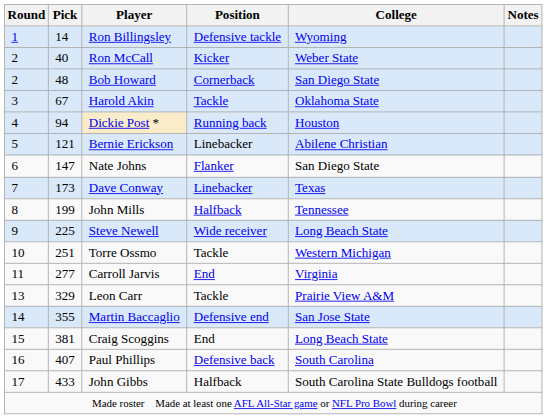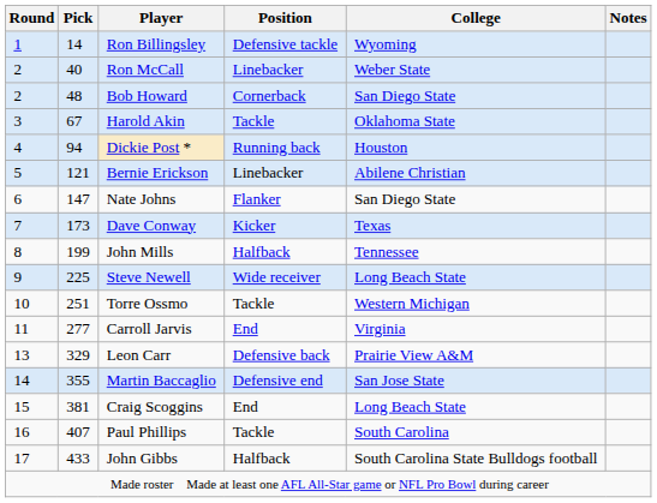 <table class="wikitable" style="font-size:95%;">
 <tr>
 <th scope=column>Round</th>
 <th scope=column>Pick</th>
 <th scope=column>Player</th>
 <th scope=column>Position</th>
 <th scope=column>College</th>
 <th scope=column>Notes</th>
 </tr>
 <tr>
 <td style="padding-left: 0.5em; padding-right: 0.5em; background: #d9e9f9;"><a href='#'>1</a></td>
 <td style="padding-left: 0.5em; padding-right: 0.5em; background: #d9e9f9;">14</td>
 <td style="padding-left: 0.5em; padding-right: 0.5em; background: #d9e9f9;"><a href='#'>Ron Billingsley</a></td>
 <td style="padding-left: 0.5em; padding-right: 0.5em; background: #d9e9f9;"><a href='#'>Defensive tackle</a></td>
 <td style="padding-left: 0.5em; padding-right: 0.5em; background: #d9e9f9;"><a href='#'>Wyoming</a></td>
 <td style="padding-left: 0.5em; padding-right: 0.75em; background: #d9e9f9;"></td>
 </tr>
 <tr>
 <td style="padding-left: 0.5em; padding-right: 0.5em; background: #d9e9f9;">2</td>
 <td style="padding-left: 0.5em; padding-right: 0.5em; background: #d9e9f9;">40</td>
 <td style="padding-left: 0.5em; padding-right: 0.5em; background: #d9e9f9;"><a href='#'>Ron McCall</a></td>
-<td style="padding-left: 0.5em; padding-right: 0.5em; background: #d9e9f9;"><a href='#'>Kicker</a></td>
+<td style="padding-left: 0.5em; padding-right: 0.5em; background: #d9e9f9;"><a href='#'>Linebacker</a></td>
 <td style="padding-left: 0.5em; padding-right: 0.5em; background: #d9e9f9;"><a href='#'>Weber State</a></td>
 <td style="padding-left: 0.5em; padding-right: 0.75em; background: #d9e9f9;"></td>
 </tr>
 <tr>
 <td style="padding-left: 0.5em; padding-right: 0.5em; background: #d9e9f9;">2</td>
 <td style="padding-left: 0.5em; padding-right: 0.5em; background: #d9e9f9;">48</td>
 <td style="padding-left: 0.5em; padding-right: 0.5em; background: #d9e9f9;"><a href='#'>Bob Howard</a></td>
 <td style="padding-left: 0.5em; padding-right: 0.5em; background: #d9e9f9;"><a href='#'>Cornerback</a></td>
 <td style="padding-left: 0.5em; padding-right: 0.5em; background: #d9e9f9;"><a href='#'>San Diego State</a></td>
 <td style="padding-left: 0.5em; padding-right: 0.75em; background: #d9e9f9;"></td>
 </tr>
 <tr>
 <td style="padding-left: 0.5em; padding-right: 0.5em; background: #d9e9f9;">3</td>
 <td style="padding-left: 0.5em; padding-right: 0.5em; background: #d9e9f9;">67</td>
 <td style="padding-left: 0.5em; padding-right: 0.5em; background: #d9e9f9;"><a href='#'>Harold Akin</a></td>
 <td style="padding-left: 0.5em; padding-right: 0.5em; background: #d9e9f9;"><a href='#'>Tackle</a></td>
 <td style="padding-left: 0.5em; padding-right: 0.5em; background: #d9e9f9;"><a href='#'>Oklahoma State</a></td>
 <td style="padding-left: 0.5em; padding-right: 0.75em; background: #d9e9f9;"></td>
 </tr>
 <tr>
 <td style="padding-left: 0.5em; padding-right: 0.5em; background: #d9e9f9;">4</td>
 <td style="padding-left: 0.5em; padding-right: 0.5em; background: #d9e9f9;">94</td>
 <td style="padding-left: 0.5em; padding-right: 0.5em; background: #faecc8;"><a href='#'>Dickie Post</a> *</td>
 <td style="padding-left: 0.5em; padding-right: 0.5em; background: #d9e9f9;"><a href='#'>Running back</a></td>
 <td style="padding-left: 0.5em; padding-right: 0.5em; background: #d9e9f9;"><a href='#'>Houston</a></td>
 <td style="padding-left: 0.5em; padding-right: 0.75em; background: #d9e9f9;"></td>
 </tr>
 <tr>
 <td style="padding-left: 0.5em; padding-right: 0.5em; background: #d9e9f9;">5</td>
 <td style="padding-left: 0.5em; padding-right: 0.5em; background: #d9e9f9;">121</td>
 <td style="padding-left: 0.5em; padding-right: 0.5em; background: #d9e9f9;"><a href='#'>Bernie Erickson</a></td>
 <td style="padding-left: 0.5em; padding-right: 0.5em; background: #d9e9f9;">Linebacker</td>
 <td style="padding-left: 0.5em; padding-right: 0.5em; background: #d9e9f9;"><a href='#'>Abilene Christian</a></td>
 <td style="padding-left: 0.5em; padding-right: 0.75em; background: #d9e9f9;"></td>
 </tr>
 <tr>
 <td style="padding-left: 0.5em; padding-right: 0.5em;">6</td>
 <td style="padding-left: 0.5em; padding-right: 0.5em;">147</td>
 <td style="padding-left: 0.5em; padding-right: 0.5em;">Nate Johns</td>
 <td style="padding-left: 0.5em; padding-right: 0.5em;"><a href='#'>Flanker</a></td>
 <td style="padding-left: 0.5em; padding-right: 0.5em;">San Diego State</td>
 <td style="padding-left: 0.5em; padding-right: 0.75em;"></td>
 </tr>
 <tr>
 <td style="padding-left: 0.5em; padding-right: 0.5em; background: #d9e9f9;">7</td>
 <td style="padding-left: 0.5em; padding-right: 0.5em; background: #d9e9f9;">173</td>
 <td style="padding-left: 0.5em; padding-right: 0.5em; background: #d9e9f9;"><a href='#'>Dave Conway</a></td>
-<td style="padding-left: 0.5em; padding-right: 0.5em; background: #d9e9f9;"><a href='#'>Linebacker</a></td>
+<td style="padding-left: 0.5em; padding-right: 0.5em; background: #d9e9f9;"><a href='#'>Kicker</a></td>
 <td style="padding-left: 0.5em; padding-right: 0.5em; background: #d9e9f9;"><a href='#'>Texas</a></td>
 <td style="padding-left: 0.5em; padding-right: 0.75em; background: #d9e9f9;"></td>
 </tr>
 <tr>
 <td style="padding-left: 0.5em; padding-right: 0.5em;">8</td>
 <td style="padding-left: 0.5em; padding-right: 0.5em;">199</td>
 <td style="padding-left: 0.5em; padding-right: 0.5em;">John Mills</td>
 <td style="padding-left: 0.5em; padding-right: 0.5em;"><a href='#'>Halfback</a></td>
 <td style="padding-left: 0.5em; padding-right: 0.5em;"><a href='#'>Tennessee</a></td>
 <td style="padding-left: 0.5em; padding-right: 0.75em;"></td>
 </tr>
 <tr>
 <td style="padding-left: 0.5em; padding-right: 0.5em; background: #d9e9f9;">9</td>
 <td style="padding-left: 0.5em; padding-right: 0.5em; background: #d9e9f9;">225</td>
 <td style="padding-left: 0.5em; padding-right: 0.5em; background: #d9e9f9;"><a href='#'>Steve Newell</a></td>
 <td style="padding-left: 0.5em; padding-right: 0.5em; background: #d9e9f9;"><a href='#'>Wide receiver</a></td>
 <td style="padding-left: 0.5em; padding-right: 0.5em; background: #d9e9f9;"><a href='#'>Long Beach State</a></td>
 <td style="padding-left: 0.5em; padding-right: 0.75em; background: #d9e9f9;"></td>
 </tr>
 <tr>
 <td style="padding-left: 0.5em; padding-right: 0.5em;">10</td>
 <td style="padding-left: 0.5em; padding-right: 0.5em;">251</td>
 <td style="padding-left: 0.5em; padding-right: 0.5em;">Torre Ossmo</td>
 <td style="padding-left: 0.5em; padding-right: 0.5em;">Tackle</td>
 <td style="padding-left: 0.5em; padding-right: 0.5em;"><a href='#'>Western Michigan</a></td>
 <td style="padding-left: 0.5em; padding-right: 0.75em;"></td>
 </tr>
 <tr>
 <td style="padding-left: 0.5em; padding-right: 0.5em;">11</td>
 <td style="padding-left: 0.5em; padding-right: 0.5em;">277</td>
 <td style="padding-left: 0.5em; padding-right: 0.5em;">Carroll Jarvis</td>
 <td style="padding-left: 0.5em; padding-right: 0.5em;"><a href='#'>End</a></td>
 <td style="padding-left: 0.5em; padding-right: 0.5em;"><a href='#'>Virginia</a></td>
 <td style="padding-left: 0.5em; padding-right: 0.75em;"></td>
 </tr>
 <tr>
 <td style="padding-left: 0.5em; padding-right: 0.5em;">13</td>
 <td style="padding-left: 0.5em; padding-right: 0.5em;">329</td>
 <td style="padding-left: 0.5em; padding-right: 0.5em;">Leon Carr</td>
-<td style="padding-left: 0.5em; padding-right: 0.5em;">Tackle</td>
+<td style="padding-left: 0.5em; padding-right: 0.5em;"><a href='#'>Defensive back</a></td>
 <td style="padding-left: 0.5em; padding-right: 0.5em;"><a href='#'>Prairie View A&M</a></td>
 <td style="padding-left: 0.5em; padding-right: 0.75em;"></td>
 </tr>
 <tr>
 <td style="padding-left: 0.5em; padding-right: 0.5em; background: #d9e9f9;">14</td>
 <td style="padding-left: 0.5em; padding-right: 0.5em; background: #d9e9f9;">355</td>
 <td style="padding-left: 0.5em; padding-right: 0.5em; background: #d9e9f9;"><a href='#'>Martin Baccaglio</a></td>
 <td style="padding-left: 0.5em; padding-right: 0.5em; background: #d9e9f9;"><a href='#'>Defensive end</a></td>
 <td style="padding-left: 0.5em; padding-right: 0.5em; background: #d9e9f9;"><a href='#'>San Jose State</a></td>
 <td style="padding-left: 0.5em; padding-right: 0.75em; background: #d9e9f9;"></td>
 </tr>
 <tr>
 <td style="padding-left: 0.5em; padding-right: 0.5em;">15</td>
 <td style="padding-left: 0.5em; padding-right: 0.5em;">381</td>
 <td style="padding-left: 0.5em; padding-right: 0.5em;">Craig Scoggins</td>
 <td style="padding-left: 0.5em; padding-right: 0.5em;">End</td>
 <td style="padding-left: 0.5em; padding-right: 0.5em;"><a href='#'>Long Beach State</a></td>
 <td style="padding-left: 0.5em; padding-right: 0.75em;"></td>
 </tr>
 <tr>
 <td style="padding-left: 0.5em; padding-right: 0.5em;">16</td>
 <td style="padding-left: 0.5em; padding-right: 0.5em;">407</td>
 <td style="padding-left: 0.5em; padding-right: 0.5em;">Paul Phillips</td>
-<td style="padding-left: 0.5em; padding-right: 0.5em;"><a href='#'>Defensive back</a></td>
+<td style="padding-left: 0.5em; padding-right: 0.5em;">Tackle</td>
 <td style="padding-left: 0.5em; padding-right: 0.5em;"><a href='#'>South Carolina</a></td>
 <td style="padding-left: 0.5em; padding-right: 0.75em;"></td>
 </tr>
 <tr>
 <td style="padding-left: 0.5em; padding-right: 0.5em;">17</td>
 <td style="padding-left: 0.5em; padding-right: 0.5em;">433</td>
 <td style="padding-left: 0.5em; padding-right: 0.5em;">John Gibbs</td>
 <td style="padding-left: 0.5em; padding-right: 0.5em;">Halfback</td>
 <td style="padding-left: 0.5em; padding-right: 0.5em;">South Carolina State Bulldogs football</td>
 <td style="padding-left: 0.5em; padding-right: 0.75em;"></td>
 </tr>
 <tr>
 <td colspan="6" style="text-align:center;"><small> Made roster    Made at least one <a href='#'>AFL All-Star game</a> or <a href='#'>NFL Pro Bowl</a> during career</small></td>
 </tr>
 </table>
